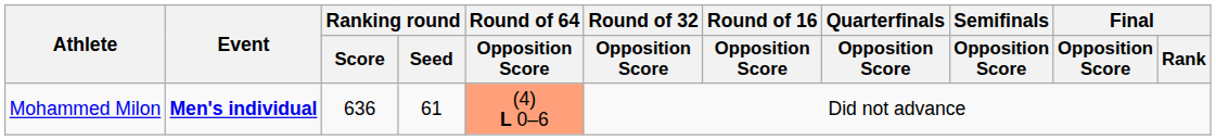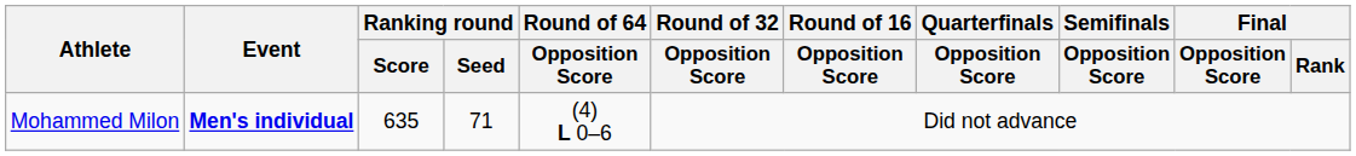 <table class="wikitable" style="font-size:90%">
 <tr>
 <th rowspan="2">Athlete</th>
 <th rowspan="2">Event</th>
 <th colspan="2">Ranking round</th>
 <th>Round of 64</th>
 <th>Round of 32</th>
 <th>Round of 16</th>
 <th>Quarterfinals</th>
 <th>Semifinals</th>
 <th colspan="2">Final</th>
 </tr>
 <tr style="font-size:95%">
 <th>Score</th>
 <th>Seed</th>
 <th>Opposition<br>Score</th>
 <th>Opposition<br>Score</th>
 <th>Opposition<br>Score</th>
 <th>Opposition<br>Score</th>
 <th>Opposition<br>Score</th>
 <th>Opposition<br>Score</th>
 <th>Rank</th>
 </tr>
 <tr align=center>
 <td align=left><a href='#'>Mohammed Milon</a></td>
 <td align=left><strong><a href='#'>Men's individual</a></strong></td>
-<td>636</td>
-<td>61</td>
-<td style="background: lightsalmon;"> (4) <br><strong>L</strong> 0–6</td>
+<td>635</td>
+<td>71</td>
+<td> (4) <br><strong>L</strong> 0–6</td>
 <td colspan=6>Did not advance</td>
 </tr>
 </table>
